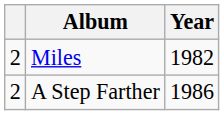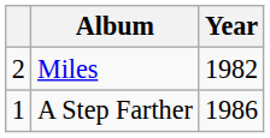 <table class="wikitable sortable" style= "auto">
 <tr>
 <th></th>
 <th>Album</th>
 <th>Year</th>
 </tr>
 <tr>
 <td>2</td>
 <td><a href='#'>Miles</a></td>
 <td align="center">1982</td>
 </tr>
 <tr>
-<td>2</td>
+<td>1</td>
 <td>A Step Farther</td>
 <td align="center">1986</td>
 </tr>
 </table>
